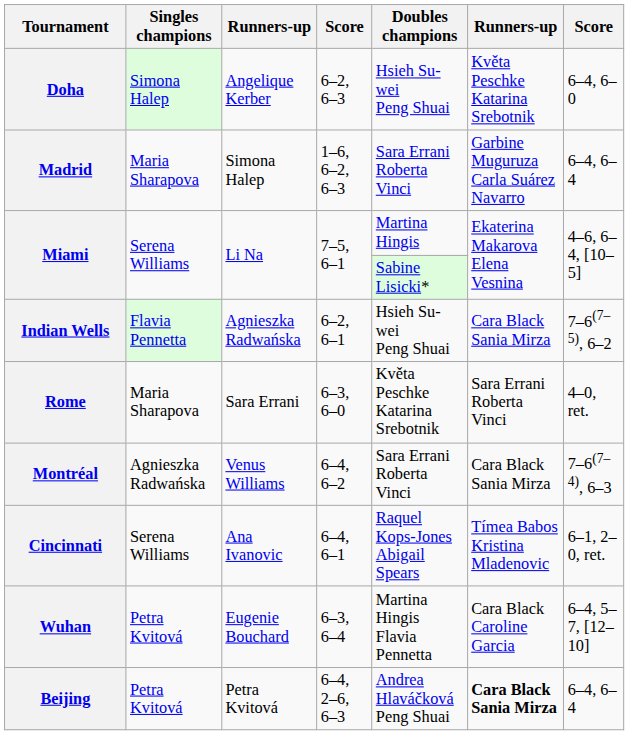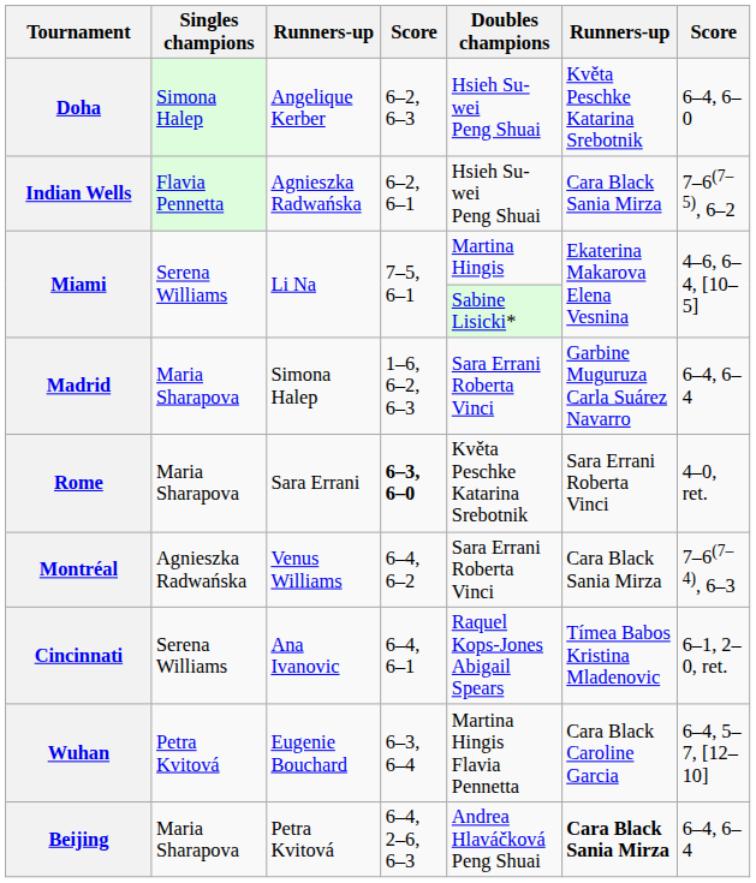 <table class="wikitable plainrowheaders">
 <tr>
 <th scope="col" style="min-width:7em">Tournament</th>
 <th scope="col">Singles champions</th>
 <th scope="col">Runners-up</th>
 <th scope="col">Score</th>
 <th scope="col">Doubles champions</th>
 <th scope="col">Runners-up</th>
 <th scope="col">Score</th>
 </tr>
 <tr>
 <th scope="row"><strong><a href='#'>Doha</a></strong><br></th>
 <td style="background:#ddfddd"> <a href='#'>Simona Halep</a></td>
 <td> <a href='#'>Angelique Kerber</a></td>
 <td>6–2, 6–3</td>
 <td> <a href='#'>Hsieh Su-wei</a> <br>  <a href='#'>Peng Shuai</a></td>
 <td> <a href='#'>Květa Peschke</a> <br>  <a href='#'>Katarina Srebotnik</a></td>
 <td>6–4, 6–0</td>
 </tr>
 <tr>
-<th scope="row"><strong><a href='#'>Madrid</a></strong><br></th>
-<td> <a href='#'>Maria Sharapova</a></td>
-<td> Simona Halep</td>
-<td>1–6, 6–2, 6–3</td>
-<td> <a href='#'>Sara Errani</a> <br>  <a href='#'>Roberta Vinci</a></td>
-<td> <a href='#'>Garbine Muguruza</a> <br>  <a href='#'>Carla Suárez Navarro</a></td>
-<td>6–4, 6–4</td>
+<th scope="row"><strong><a href='#'>Indian Wells</a></strong><br></th>
+<td style="background:#ddfddd"> <a href='#'>Flavia Pennetta</a></td>
+<td> <a href='#'>Agnieszka Radwańska</a></td>
+<td>6–2, 6–1</td>
+<td> Hsieh Su-wei <br>  Peng Shuai</td>
+<td> <a href='#'>Cara Black</a> <br>  <a href='#'>Sania Mirza</a></td>
+<td>7–6<sup>(7–5)</sup>, 6–2</td>
 </tr>
 <tr>
 <th scope="row" rowspan=2><strong><a href='#'>Miami</a></strong><br></th>
 <td rowspan="2"> <a href='#'>Serena Williams</a></td>
 <td rowspan="2"> <a href='#'>Li Na</a></td>
 <td rowspan="2">7–5, 6–1</td>
 <td> <a href='#'>Martina Hingis</a></td>
 <td rowspan="2"> <a href='#'>Ekaterina Makarova</a> <br>  <a href='#'>Elena Vesnina</a></td>
 <td rowspan="2">4–6, 6–4, [10–5]</td>
 </tr>
 <tr>
 <td style="background:#ddfddd"> <a href='#'>Sabine Lisicki</a>*</td>
 </tr>
 <tr>
-<th scope="row"><strong><a href='#'>Indian Wells</a></strong><br></th>
-<td style="background:#ddfddd"> <a href='#'>Flavia Pennetta</a></td>
-<td> <a href='#'>Agnieszka Radwańska</a></td>
-<td>6–2, 6–1</td>
-<td> Hsieh Su-wei <br>  Peng Shuai</td>
-<td> <a href='#'>Cara Black</a> <br>  <a href='#'>Sania Mirza</a></td>
-<td>7–6<sup>(7–5)</sup>, 6–2</td>
+<th scope="row"><strong><a href='#'>Madrid</a></strong><br></th>
+<td> <a href='#'>Maria Sharapova</a></td>
+<td> Simona Halep</td>
+<td>1–6, 6–2, 6–3</td>
+<td> <a href='#'>Sara Errani</a> <br>  <a href='#'>Roberta Vinci</a></td>
+<td> <a href='#'>Garbine Muguruza</a> <br>  <a href='#'>Carla Suárez Navarro</a></td>
+<td>6–4, 6–4</td>
 </tr>
 <tr>
 <th scope="row"><strong><a href='#'>Rome</a></strong><br></th>
 <td> Maria Sharapova</td>
 <td> Sara Errani</td>
-<td>6–3, 6–0</td>
+<td><strong>6–3, 6–0</strong></td>
 <td> Květa Peschke <br>  Katarina Srebotnik</td>
 <td> Sara Errani <br>  Roberta Vinci</td>
 <td>4–0, ret.</td>
 </tr>
 <tr>
 <th scope="row"><strong><a href='#'>Montréal</a></strong><br></th>
 <td> Agnieszka Radwańska</td>
 <td> <a href='#'>Venus Williams</a></td>
 <td>6–4, 6–2</td>
 <td> Sara Errani <br>  Roberta Vinci</td>
 <td> Cara Black <br>  Sania Mirza</td>
 <td>7–6<sup>(7–4)</sup>, 6–3</td>
 </tr>
 <tr>
 <th scope="row"><strong><a href='#'>Cincinnati</a></strong><br></th>
 <td> Serena Williams</td>
 <td> <a href='#'>Ana Ivanovic</a></td>
 <td>6–4, 6–1</td>
 <td> <a href='#'>Raquel Kops-Jones</a> <br>  <a href='#'>Abigail Spears</a></td>
 <td> <a href='#'>Tímea Babos</a> <br>  <a href='#'>Kristina Mladenovic</a></td>
 <td>6–1, 2–0, ret.</td>
 </tr>
 <tr>
 <th scope="row"><strong><a href='#'>Wuhan</a></strong><br></th>
 <td> <a href='#'>Petra Kvitová</a></td>
 <td> <a href='#'>Eugenie Bouchard</a></td>
 <td>6–3, 6–4</td>
 <td> Martina Hingis <br>  Flavia Pennetta</td>
 <td> Cara Black <br>  <a href='#'>Caroline Garcia</a></td>
 <td>6–4, 5–7, [12–10]</td>
 </tr>
 <tr>
 <th scope="row"><strong><a href='#'>Beijing</a></strong><br></th>
-<td> <a href='#'>Petra Kvitová</a></td>
+<td> Maria Sharapova</td>
 <td> Petra Kvitová</td>
 <td>6–4, 2–6, 6–3</td>
 <td> <a href='#'>Andrea Hlaváčková</a> <br>  Peng Shuai</td>
 <td><strong> Cara Black <br>  Sania Mirza</strong></td>
 <td>6–4, 6–4</td>
 </tr>
 </table>
